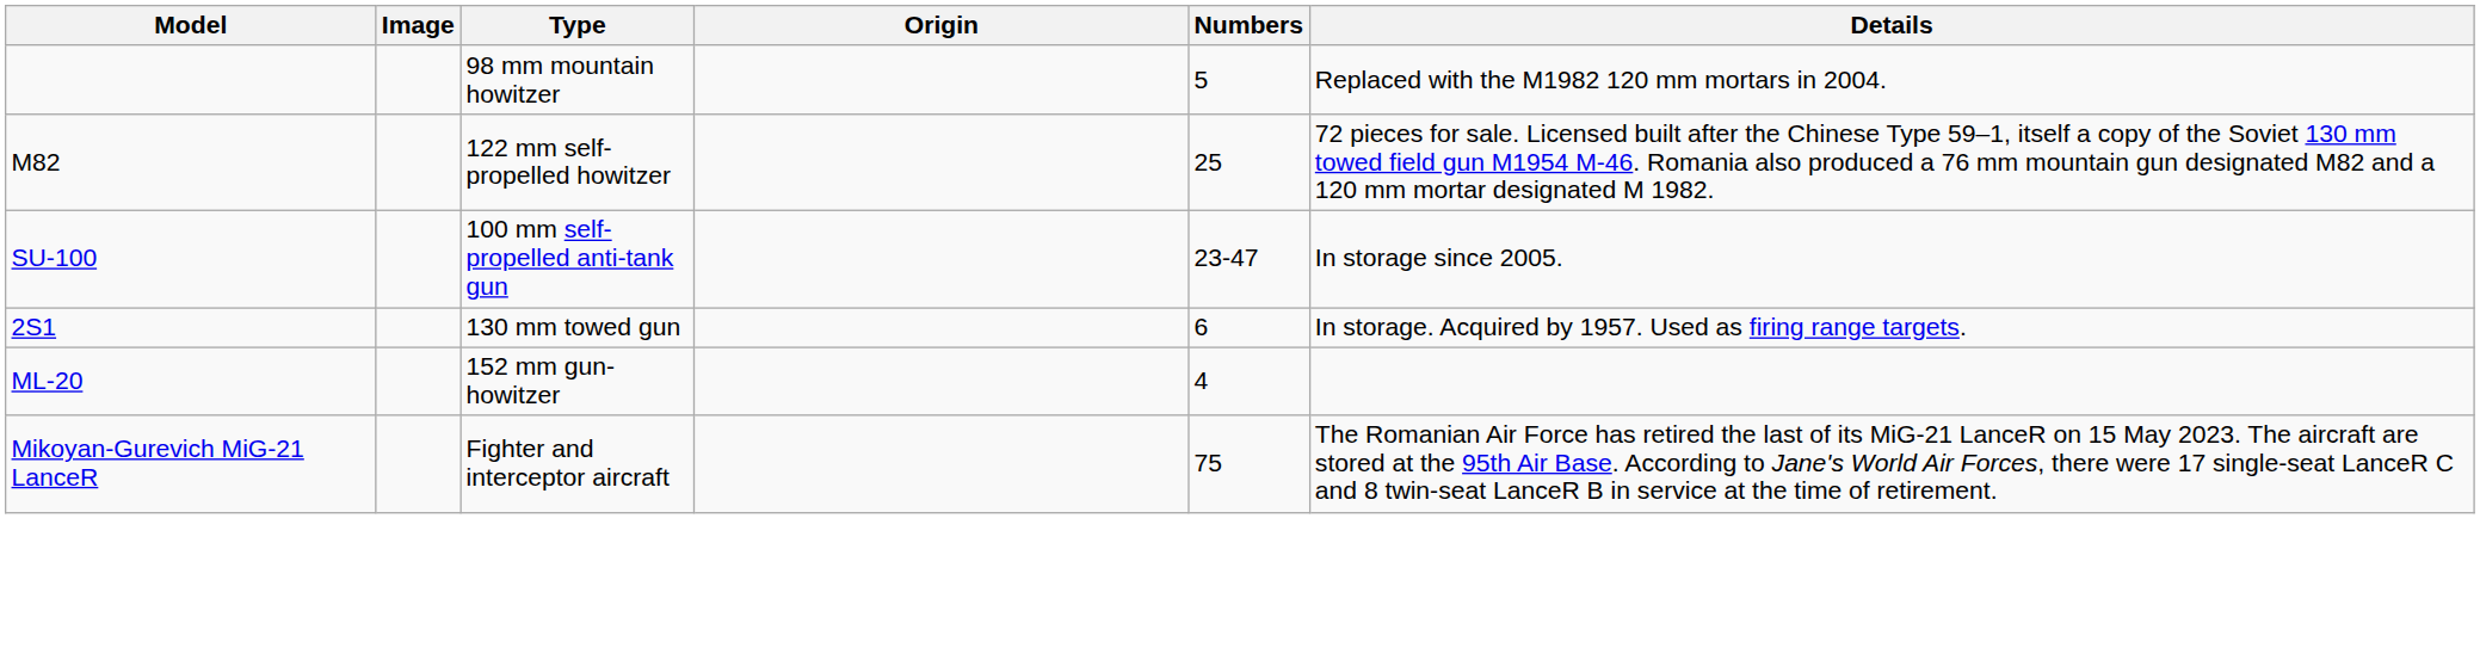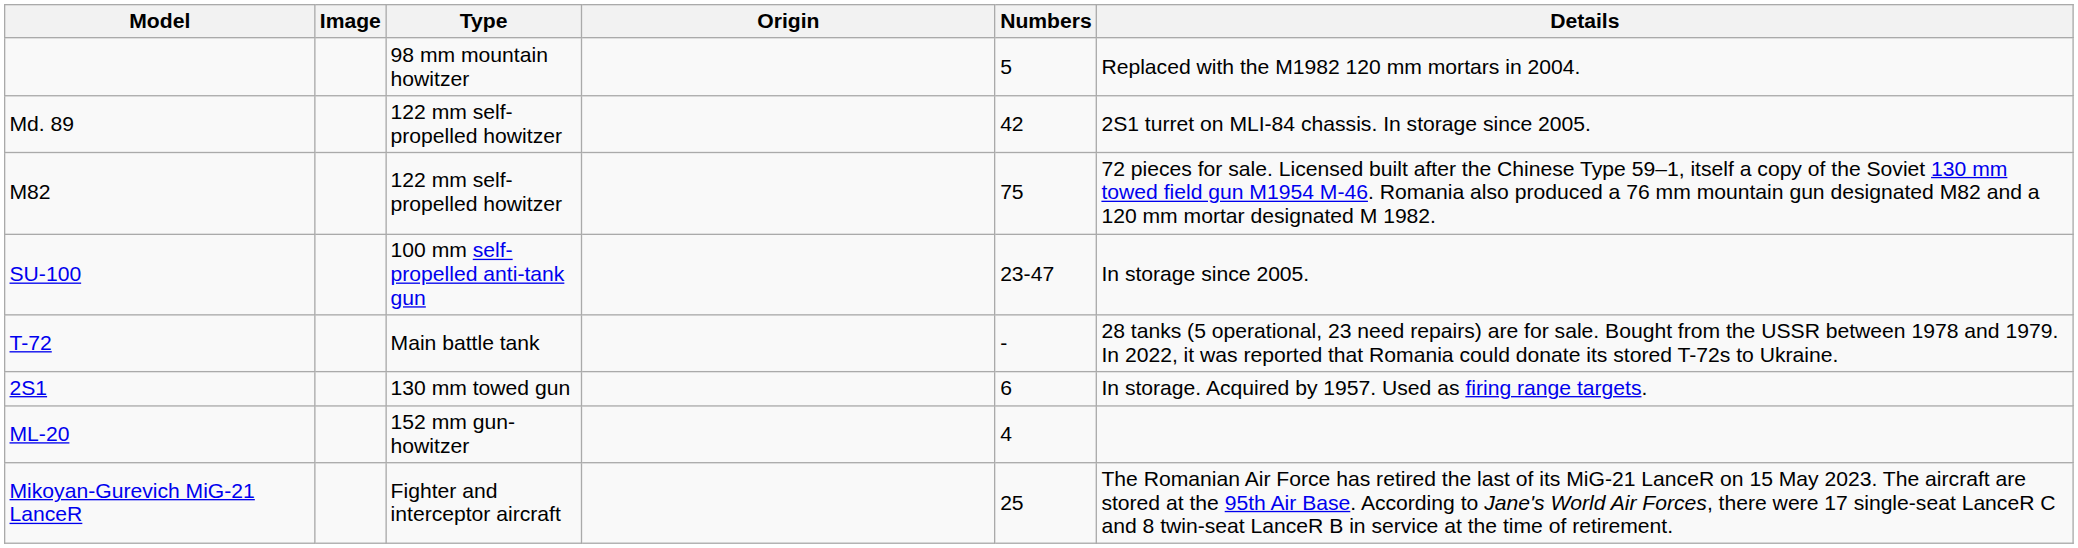 <table class="wikitable">
 <tr>
 <th style="text-align:center; width:15%;">Model</th>
 <th style="text-align:center;">Image</th>
 <th style="text-align:center;">Type</th>
 <th style="text-align:center; width:20%;">Origin</th>
 <th style="text-align:center;">Numbers</th>
 <th style="text-align:center;">Details</th>
 </tr>
 <tr>
 <td></td>
 <td></td>
 <td>98 mm mountain howitzer</td>
 <td></td>
 <td>5</td>
 <td>Replaced with the M1982 120 mm mortars in 2004.</td>
 </tr>
 <tr>
+<td>Md. 89</td>
+<td></td>
+<td>122 mm self-propelled howitzer</td>
+<td></td>
+<td>42</td>
+<td>2S1 turret on MLI-84 chassis. In storage since 2005.</td>
+</tr>
+<tr>
 <td>M82</td>
 <td></td>
 <td>122 mm self-propelled howitzer</td>
 <td></td>
-<td>25</td>
+<td>75</td>
 <td>72 pieces for sale. Licensed built after the Chinese Type 59–1, itself a copy of the Soviet <a href='#'>130 mm towed field gun M1954 M-46</a>. Romania also produced a 76 mm mountain gun designated M82 and a 120 mm mortar designated M 1982.</td>
 </tr>
 <tr>
 <td><a href='#'>SU-100</a></td>
 <td></td>
 <td>100 mm <a href='#'>self-propelled anti-tank gun</a></td>
 <td></td>
 <td>23-47</td>
 <td>In storage since 2005.</td>
+</tr>
+<tr>
+<td><a href='#'>T-72</a></td>
+<td></td>
+<td>Main battle tank</td>
+<td></td>
+<td>-</td>
+<td>28 tanks (5 operational, 23 need repairs) are for sale. Bought from the USSR between 1978 and 1979. In 2022, it was reported that Romania could donate its stored T-72s to Ukraine.</td>
 </tr>
 <tr>
 <td><a href='#'>2S1</a></td>
 <td></td>
 <td>130 mm towed gun</td>
 <td></td>
 <td>6</td>
 <td>In storage. Acquired by 1957. Used as <a href='#'>firing range targets</a>.</td>
 </tr>
 <tr>
 <td><a href='#'>ML-20</a></td>
 <td></td>
 <td>152 mm gun-howitzer</td>
 <td></td>
 <td>4</td>
 <td></td>
 </tr>
 <tr>
 <td><a href='#'>Mikoyan-Gurevich MiG-21</a> <a href='#'>LanceR</a></td>
 <td></td>
 <td>Fighter and interceptor aircraft</td>
 <td></td>
-<td>75</td>
+<td>25</td>
 <td>The Romanian Air Force has retired the last of its MiG-21 LanceR on 15 May 2023. The aircraft are stored at the <a href='#'>95th Air Base</a>. According to <em>Jane's World Air Forces</em>, there were 17 single-seat LanceR C and 8 twin-seat LanceR B in service at the time of retirement.</td>
 </tr>
 </table>
